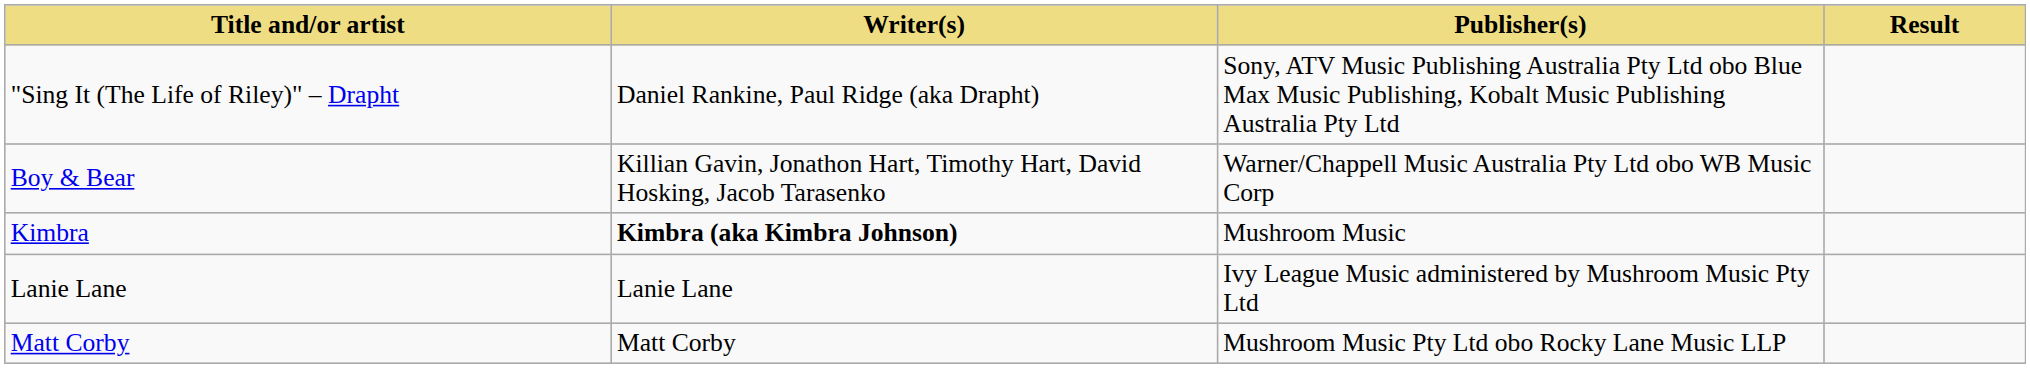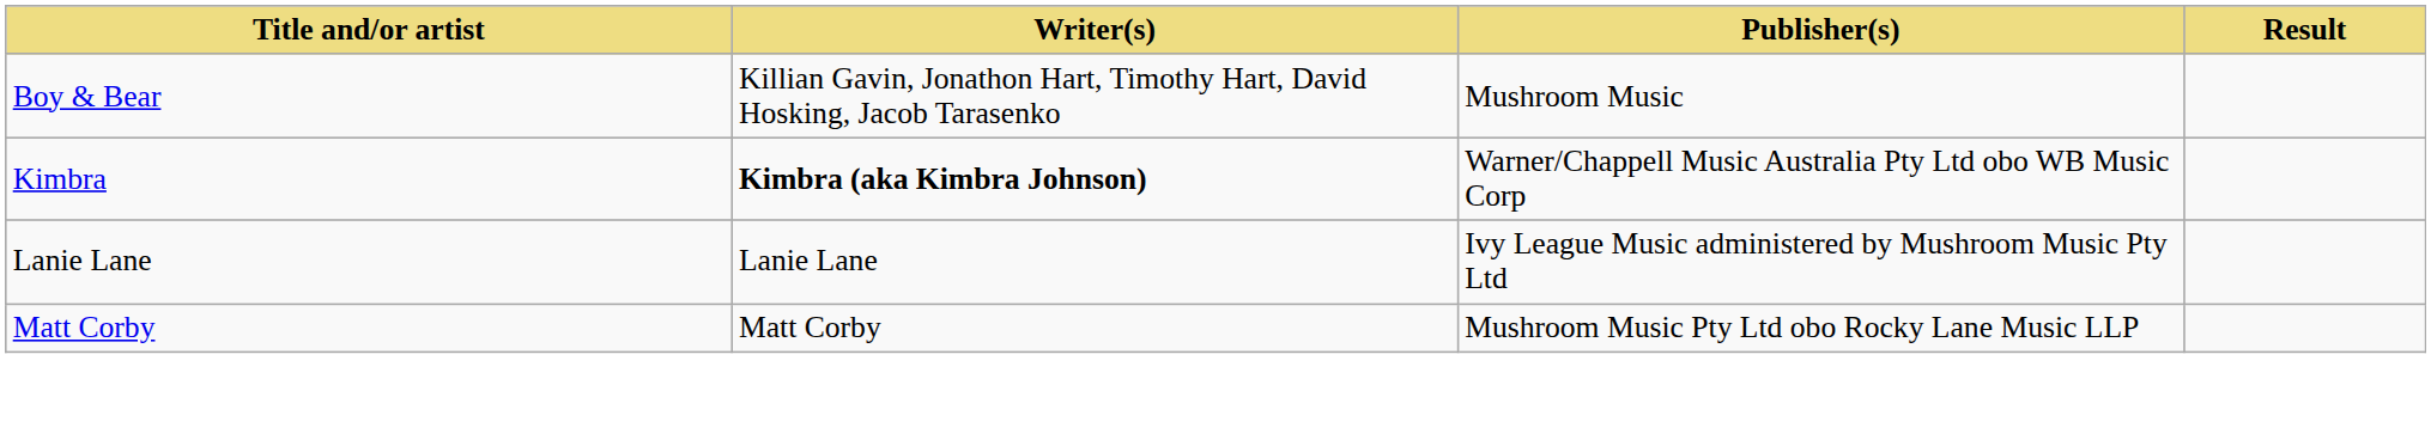 <table class="wikitable" width=100%>
 <tr>
 <th style="width:30%;background:#EEDD82;">Title and/or artist</th>
 <th style="width:30%;background:#EEDD82;">Writer(s)</th>
 <th style="width:30%;background:#EEDD82;">Publisher(s)</th>
 <th style="width:10%;background:#EEDD82;">Result</th>
 </tr>
 <tr>
-<td>"Sing It (The Life of Riley)" – <a href='#'>Drapht</a></td>
-<td>Daniel Rankine, Paul Ridge (aka Drapht)</td>
-<td>Sony, ATV Music Publishing Australia Pty Ltd obo Blue Max Music Publishing, Kobalt Music Publishing Australia Pty Ltd</td>
-<td></td>
-</tr>
-<tr>
 <td><a href='#'>Boy & Bear</a></td>
 <td>Killian Gavin, Jonathon Hart, Timothy Hart, David Hosking, Jacob Tarasenko</td>
-<td>Warner/Chappell Music Australia Pty Ltd obo WB Music Corp</td>
+<td>Mushroom Music</td>
 <td></td>
 </tr>
 <tr>
 <td><a href='#'>Kimbra</a></td>
 <td><strong>Kimbra (aka Kimbra Johnson)</strong></td>
-<td>Mushroom Music</td>
+<td>Warner/Chappell Music Australia Pty Ltd obo WB Music Corp</td>
 <td></td>
 </tr>
 <tr>
 <td>Lanie Lane</td>
 <td>Lanie Lane</td>
 <td>Ivy League Music administered by Mushroom Music Pty Ltd</td>
 <td></td>
 </tr>
 <tr>
 <td><a href='#'>Matt Corby</a></td>
 <td>Matt Corby</td>
 <td>Mushroom Music Pty Ltd obo Rocky Lane Music LLP</td>
 <td></td>
 </tr>
 </table>
